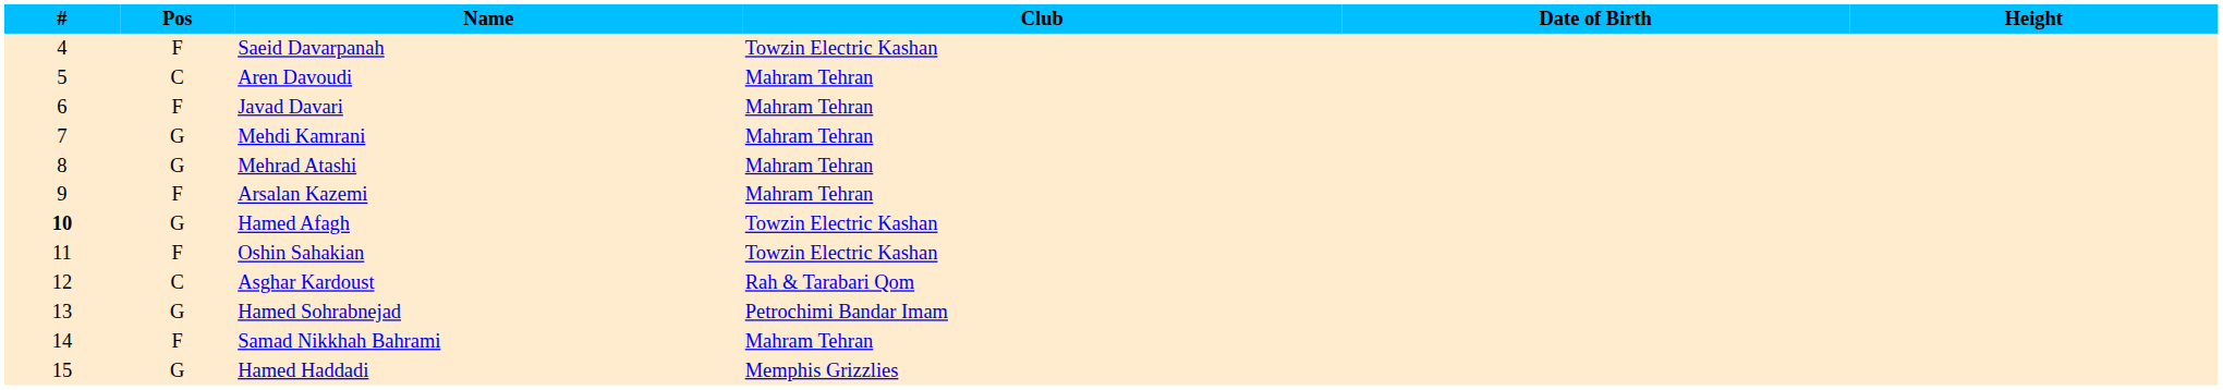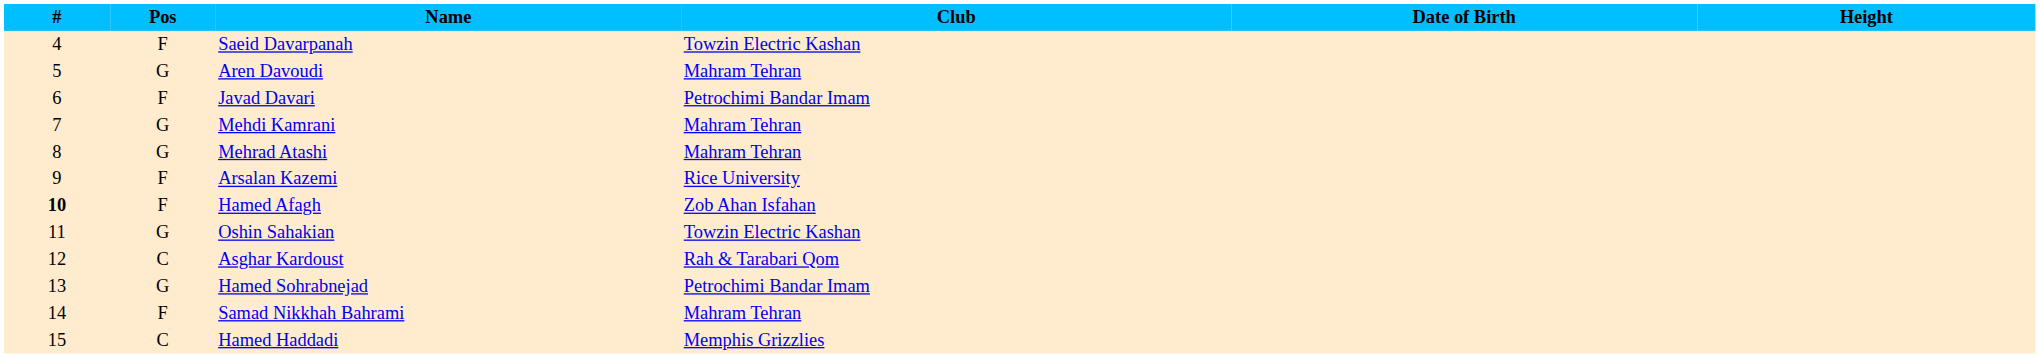 <table border=0 cellpadding=2 cellspacing=0  |- bgcolor=#FFECCE style="text-align:center; font-size:90%;" width=80%>
 <tr bgcolor=#00BFFF>
 <th width=5%>#</th>
 <th width=5%>Pos</th>
 <th width=22%>Name</th>
 <th width=26%>Club</th>
 <th width=22%>Date of Birth</th>
 <th width=16%>Height</th>
 </tr>
 <tr>
 <td>4</td>
 <td>F</td>
 <td align=left><a href='#'>Saeid Davarpanah</a></td>
 <td align=left> <a href='#'>Towzin Electric Kashan</a></td>
 <td align=left></td>
 <td></td>
 </tr>
 <tr>
 <td>5</td>
-<td>C</td>
+<td>G</td>
 <td align=left><a href='#'>Aren Davoudi</a></td>
 <td align=left> <a href='#'>Mahram Tehran</a></td>
 <td align=left></td>
 <td></td>
 </tr>
 <tr>
 <td>6</td>
 <td>F</td>
 <td align=left><a href='#'>Javad Davari</a></td>
-<td align=left> <a href='#'>Mahram Tehran</a></td>
+<td align=left> <a href='#'>Petrochimi Bandar Imam</a></td>
 <td align=left></td>
 <td></td>
 </tr>
 <tr>
 <td>7</td>
 <td>G</td>
 <td align=left><a href='#'>Mehdi Kamrani</a></td>
 <td align=left> <a href='#'>Mahram Tehran</a></td>
 <td align=left></td>
 <td></td>
 </tr>
 <tr>
 <td>8</td>
 <td>G</td>
 <td align=left><a href='#'>Mehrad Atashi</a></td>
 <td align=left> <a href='#'>Mahram Tehran</a></td>
 <td align=left></td>
 <td></td>
 </tr>
 <tr>
 <td>9</td>
 <td>F</td>
 <td align=left><a href='#'>Arsalan Kazemi</a></td>
-<td align=left> <a href='#'>Mahram Tehran</a></td>
+<td align=left> <a href='#'>Rice University</a></td>
 <td align=left></td>
 <td></td>
 </tr>
 <tr>
 <td><strong>10</strong></td>
-<td>G</td>
+<td>F</td>
 <td align=left><a href='#'>Hamed Afagh</a></td>
-<td align=left> <a href='#'>Towzin Electric Kashan</a></td>
+<td align=left> <a href='#'>Zob Ahan Isfahan</a></td>
 <td align=left></td>
 <td></td>
 </tr>
 <tr>
 <td>11</td>
-<td>F</td>
+<td>G</td>
 <td align=left><a href='#'>Oshin Sahakian</a></td>
 <td align=left> <a href='#'>Towzin Electric Kashan</a></td>
 <td align=left></td>
 <td></td>
 </tr>
 <tr>
 <td>12</td>
 <td>C</td>
 <td align=left><a href='#'>Asghar Kardoust</a></td>
 <td align=left> <a href='#'>Rah & Tarabari Qom</a></td>
 <td align=left></td>
 <td></td>
 </tr>
 <tr>
 <td>13</td>
 <td>G</td>
 <td align=left><a href='#'>Hamed Sohrabnejad</a></td>
 <td align=left> <a href='#'>Petrochimi Bandar Imam</a></td>
 <td align=left></td>
 <td></td>
 </tr>
 <tr>
 <td>14</td>
 <td>F</td>
 <td align=left><a href='#'>Samad Nikkhah Bahrami</a></td>
 <td align=left> <a href='#'>Mahram Tehran</a></td>
 <td align=left></td>
 <td></td>
 </tr>
 <tr>
 <td>15</td>
-<td>G</td>
+<td>C</td>
 <td align=left><a href='#'>Hamed Haddadi</a></td>
 <td align=left> <a href='#'>Memphis Grizzlies</a></td>
 <td align=left></td>
 <td></td>
 </tr>
 </table>
